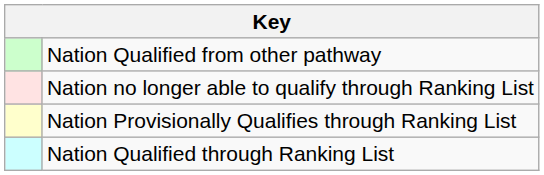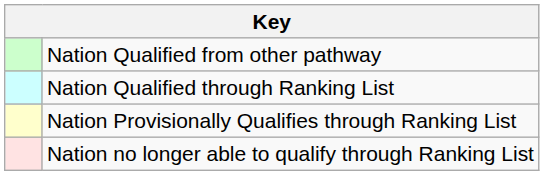 <table class="wikitable" style="text-align: center; font-size:95%">
 <tr>
 <th colspan=2>Key</th>
 </tr>
 <tr>
 <td style="background:#ccffcc; width:20px;"></td>
 <td align=left>Nation Qualified from other pathway</td>
 </tr>
 <tr>
-<td style="background:#ffe3e3; width:20px;"></td>
-<td align=left>Nation no longer able to qualify through Ranking List</td>
+<td style="background:#ccffff; width:20px;"></td>
+<td align=left>Nation Qualified through Ranking List</td>
 </tr>
 <tr>
 <td style="background:#ffffcc; width:20px;"></td>
 <td align=left>Nation Provisionally Qualifies through Ranking List</td>
 </tr>
 <tr>
-<td style="background:#ccffff; width:20px;"></td>
-<td align=left>Nation Qualified through Ranking List</td>
+<td style="background:#ffe3e3; width:20px;"></td>
+<td align=left>Nation no longer able to qualify through Ranking List</td>
 </tr>
 </table>
